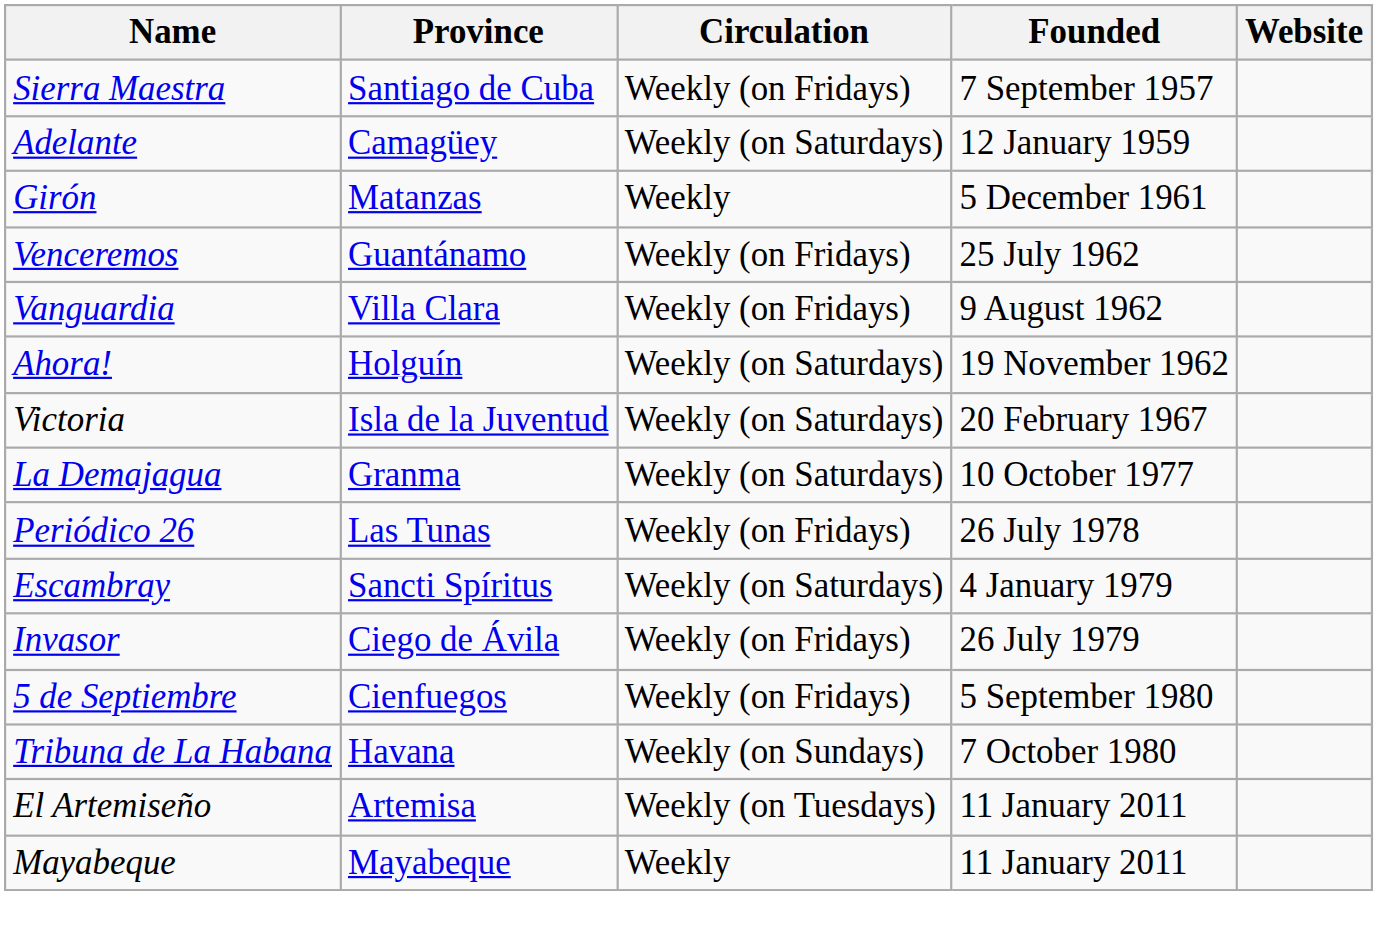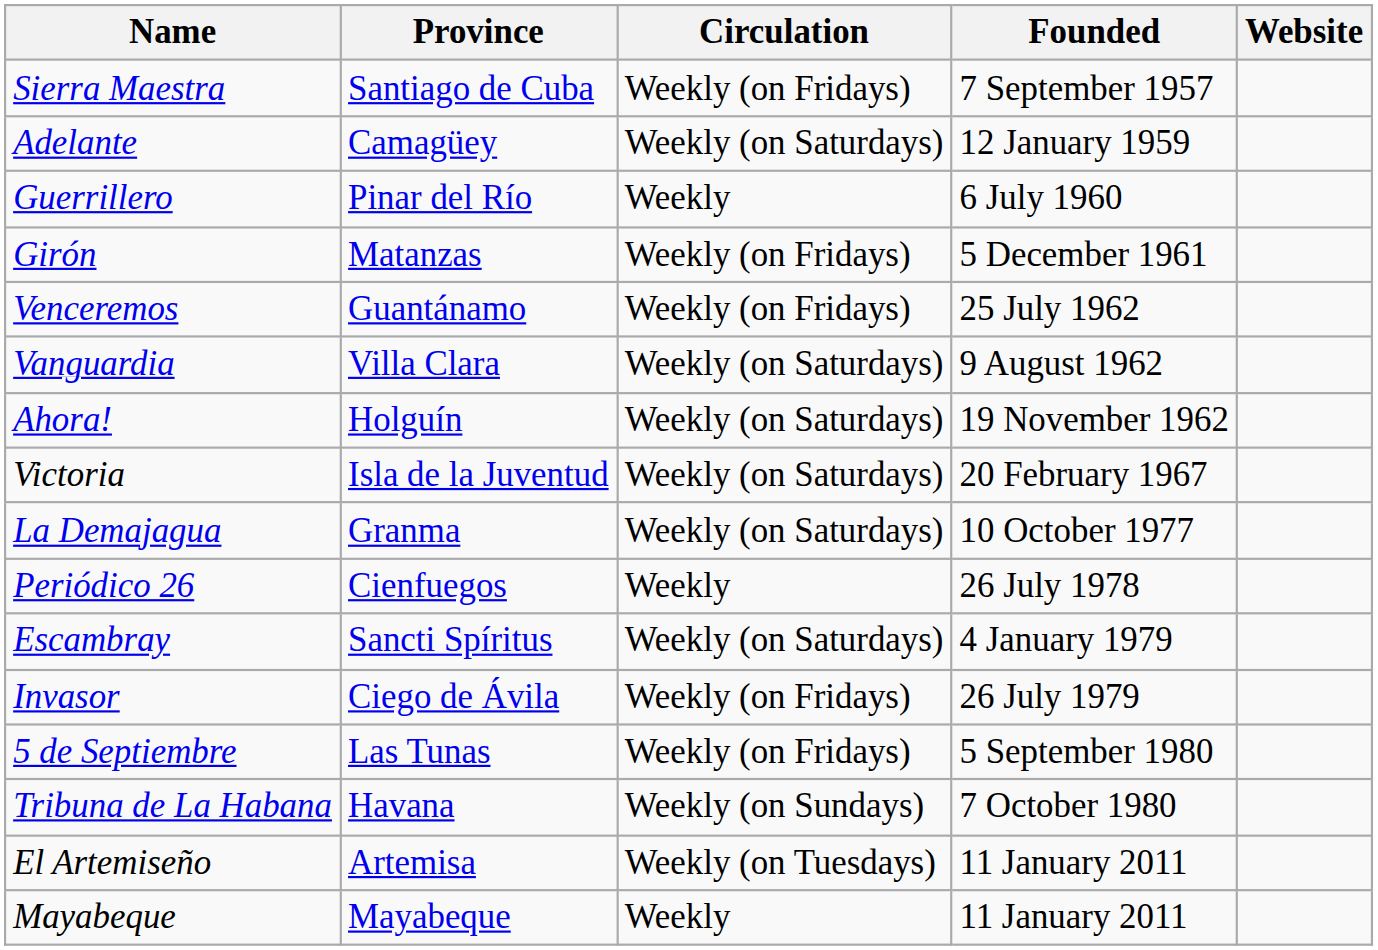 <table class="wikitable">
 <tr>
 <th>Name</th>
 <th>Province</th>
 <th>Circulation</th>
 <th>Founded</th>
 <th>Website</th>
 </tr>
 <tr>
 <td><em><a href='#'>Sierra Maestra</a></em></td>
 <td><a href='#'>Santiago de Cuba</a></td>
 <td>Weekly (on Fridays)</td>
 <td>7 September 1957</td>
 <td></td>
 </tr>
 <tr>
 <td><em><a href='#'>Adelante</a></em></td>
 <td><a href='#'>Camagüey</a></td>
 <td>Weekly (on Saturdays)</td>
 <td>12 January 1959</td>
 <td></td>
 </tr>
 <tr>
+<td><em><a href='#'>Guerrillero</a></em></td>
+<td><a href='#'>Pinar del Río</a></td>
+<td>Weekly</td>
+<td>6 July 1960</td>
+<td></td>
+</tr>
+<tr>
 <td><em><a href='#'>Girón</a></em></td>
 <td><a href='#'>Matanzas</a></td>
-<td>Weekly</td>
+<td>Weekly (on Fridays)</td>
 <td>5 December 1961</td>
 <td></td>
 </tr>
 <tr>
 <td><em><a href='#'>Venceremos</a></em></td>
 <td><a href='#'>Guantánamo</a></td>
 <td>Weekly (on Fridays)</td>
 <td>25 July 1962</td>
 <td></td>
 </tr>
 <tr>
 <td><em><a href='#'>Vanguardia</a></em></td>
 <td><a href='#'>Villa Clara</a></td>
-<td>Weekly (on Fridays)</td>
+<td>Weekly (on Saturdays)</td>
 <td>9 August 1962</td>
 <td></td>
 </tr>
 <tr>
 <td><em><a href='#'>Ahora!</a></em></td>
 <td><a href='#'>Holguín</a></td>
 <td>Weekly (on Saturdays)</td>
 <td>19 November 1962</td>
 <td></td>
 </tr>
 <tr>
 <td><em>Victoria</em></td>
 <td><a href='#'>Isla de la Juventud</a></td>
 <td>Weekly (on Saturdays)</td>
 <td>20 February 1967</td>
 <td></td>
 </tr>
 <tr>
 <td><em><a href='#'>La Demajagua</a></em></td>
 <td><a href='#'>Granma</a></td>
 <td>Weekly (on Saturdays)</td>
 <td>10 October 1977</td>
 <td></td>
 </tr>
 <tr>
 <td><em><a href='#'>Periódico 26</a></em></td>
-<td><a href='#'>Las Tunas</a></td>
-<td>Weekly (on Fridays)</td>
+<td><a href='#'>Cienfuegos</a></td>
+<td>Weekly</td>
 <td>26 July 1978</td>
 <td></td>
 </tr>
 <tr>
 <td><em><a href='#'>Escambray</a></em></td>
 <td><a href='#'>Sancti Spíritus</a></td>
 <td>Weekly (on Saturdays)</td>
 <td>4 January 1979</td>
 <td></td>
 </tr>
 <tr>
 <td><em><a href='#'>Invasor</a></em></td>
 <td><a href='#'>Ciego de Ávila</a></td>
 <td>Weekly (on Fridays)</td>
 <td>26 July 1979</td>
 <td></td>
 </tr>
 <tr>
 <td><em><a href='#'>5 de Septiembre</a></em></td>
-<td><a href='#'>Cienfuegos</a></td>
+<td><a href='#'>Las Tunas</a></td>
 <td>Weekly (on Fridays)</td>
 <td>5 September 1980</td>
 <td></td>
 </tr>
 <tr>
 <td><em><a href='#'>Tribuna de La Habana</a></em></td>
 <td><a href='#'>Havana</a></td>
 <td>Weekly (on Sundays)</td>
 <td>7 October 1980</td>
 <td></td>
 </tr>
 <tr>
 <td><em>El Artemiseño</em></td>
 <td><a href='#'>Artemisa</a></td>
 <td>Weekly (on Tuesdays)</td>
 <td>11 January 2011</td>
 <td></td>
 </tr>
 <tr>
 <td><em>Mayabeque</em></td>
 <td><a href='#'>Mayabeque</a></td>
 <td>Weekly</td>
 <td>11 January 2011</td>
 <td></td>
 </tr>
 </table>
